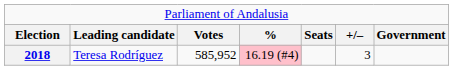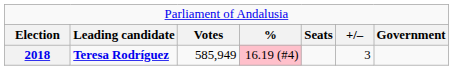 <table class="wikitable" style="text-align:right;">
 <tr>
 <td colspan="8" align="center"><a href='#'>Parliament of Andalusia</a></td>
 </tr>
 <tr>
 <th width="75">Election</th>
 <th>Leading candidate</th>
 <th width="70">Votes</th>
 <th width="70">%</th>
 <th>Seats</th>
 <th width="40">+/–</th>
 <th>Government</th>
 </tr>
 <tr>
 <th><a href='#'>2018</a></th>
-<td align="left"><a href='#'>Teresa Rodríguez</a></td>
-<td>585,952</td>
+<td align="left"><strong><a href='#'>Teresa Rodríguez</a></strong></td>
+<td>585,949</td>
 <td style="background: pink;">16.19 (#4)</td>
 <td></td>
 <td>3</td>
 <td></td>
 </tr>
 </table>
